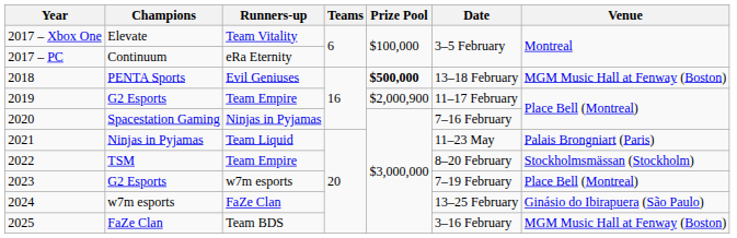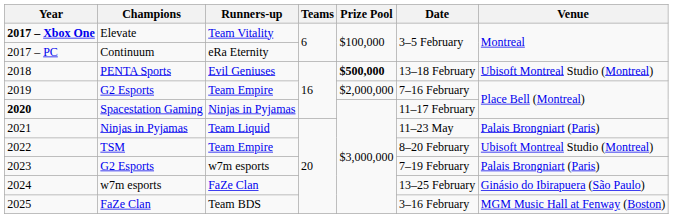 <table class="wikitable sortable" width="auto">
 <tr>
 <th>Year</th>
 <th>Champions</th>
 <th>Runners-up</th>
 <th>Teams</th>
 <th>Prize Pool</th>
 <th>Date</th>
 <th>Venue</th>
 </tr>
 <tr>
-<td>2017 – <a href='#'>Xbox One</a></td>
+<td><strong>2017 – <a href='#'>Xbox One</a></strong></td>
 <td>Elevate</td>
 <td><a href='#'>Team Vitality</a></td>
 <td rowspan="2">6</td>
 <td rowspan="2">$100,000</td>
 <td rowspan="2">3–5 February</td>
 <td rowspan="2"><a href='#'>Montreal</a></td>
 </tr>
 <tr>
 <td>2017 – <a href='#'>PC</a></td>
 <td>Continuum</td>
 <td>eRa Eternity</td>
 </tr>
 <tr>
 <td>2018</td>
 <td><a href='#'>PENTA Sports</a></td>
 <td><a href='#'>Evil Geniuses</a></td>
 <td rowspan="3">16</td>
 <td><strong>$500,000</strong></td>
 <td>13–18 February</td>
-<td><a href='#'>MGM Music Hall at Fenway</a> (<a href='#'>Boston</a>)</td>
+<td><a href='#'>Ubisoft Montreal</a> Studio (<a href='#'>Montreal</a>)</td>
 </tr>
 <tr>
 <td>2019</td>
 <td><a href='#'>G2 Esports</a></td>
 <td><a href='#'>Team Empire</a></td>
-<td>$2,000,900</td>
-<td>11–17 February</td>
+<td>$2,000,000</td>
+<td>7–16 February</td>
 <td rowspan="2"><a href='#'>Place Bell</a> (<a href='#'>Montreal</a>)</td>
 </tr>
 <tr>
-<td>2020</td>
+<td><strong>2020</strong></td>
 <td><a href='#'>Spacestation Gaming</a></td>
 <td><a href='#'>Ninjas in Pyjamas</a></td>
 <td rowspan="6">$3,000,000</td>
-<td>7–16 February</td>
+<td>11–17 February</td>
 </tr>
 <tr>
 <td>2021</td>
 <td><a href='#'>Ninjas in Pyjamas</a></td>
 <td><a href='#'>Team Liquid</a></td>
 <td rowspan="5">20</td>
 <td>11–23 May</td>
 <td><a href='#'>Palais Brongniart</a> (<a href='#'>Paris</a>)</td>
 </tr>
 <tr>
 <td>2022</td>
 <td><a href='#'>TSM</a></td>
 <td><a href='#'>Team Empire</a></td>
 <td>8–20 February</td>
-<td><a href='#'>Stockholmsmässan</a> (<a href='#'>Stockholm</a>)</td>
+<td><a href='#'>Ubisoft Montreal</a> Studio (<a href='#'>Montreal</a>)</td>
 </tr>
 <tr>
 <td>2023</td>
 <td><a href='#'>G2 Esports</a></td>
 <td>w7m esports</td>
 <td>7–19 February</td>
-<td><a href='#'>Place Bell</a> (<a href='#'>Montreal</a>)</td>
+<td><a href='#'>Palais Brongniart</a> (<a href='#'>Paris</a>)</td>
 </tr>
 <tr>
 <td>2024</td>
 <td>w7m esports</td>
 <td><a href='#'>FaZe Clan</a></td>
 <td>13–25 February</td>
 <td><a href='#'>Ginásio do Ibirapuera</a> (<a href='#'>São Paulo</a>)</td>
 </tr>
 <tr>
 <td>2025</td>
 <td><a href='#'>FaZe Clan</a></td>
 <td>Team BDS</td>
 <td>3–16 February</td>
 <td><a href='#'>MGM Music Hall at Fenway</a> (<a href='#'>Boston</a>)</td>
 </tr>
 </table>
